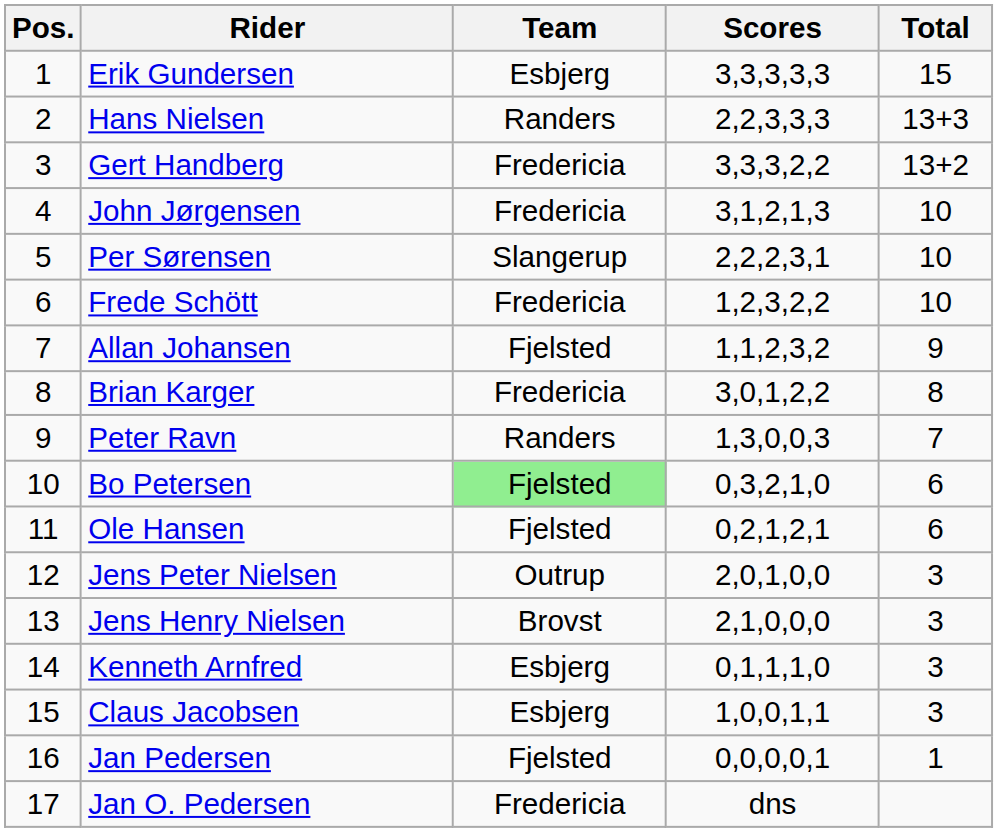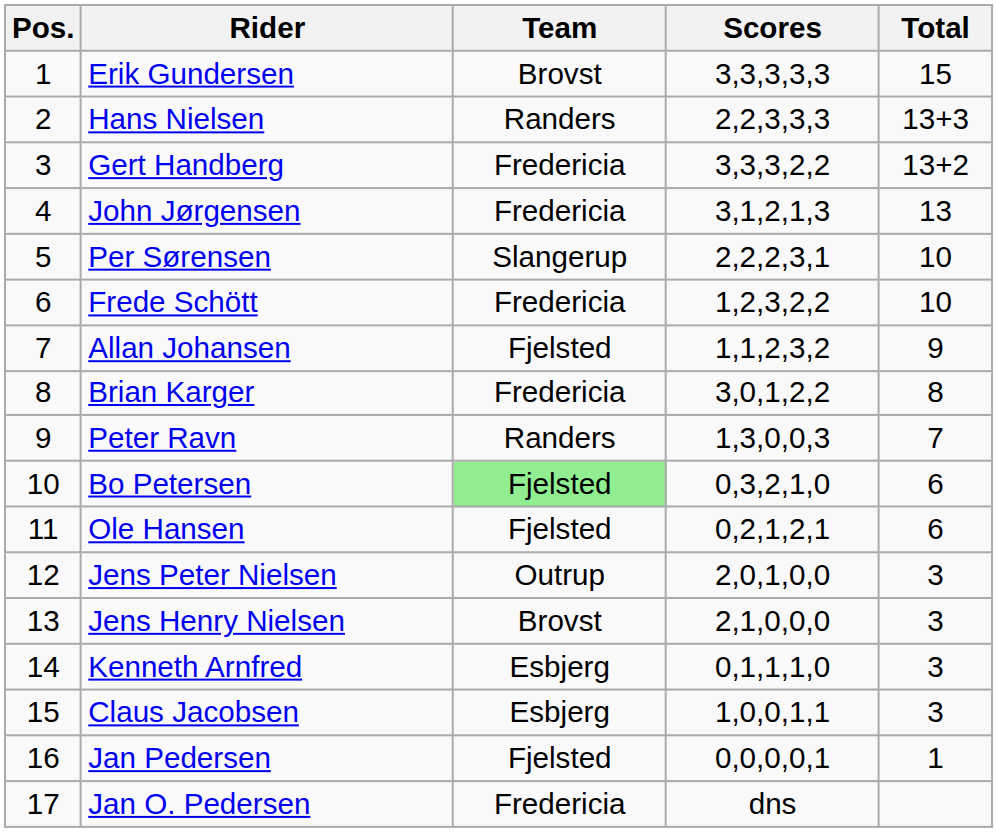 <table class=wikitable style="font-size:93%;">
 <tr>
 <th width=25px>Pos.</th>
 <th width=180px>Rider</th>
 <th width=100px>Team</th>
 <th width=100px>Scores</th>
 <th width=50px>Total</th>
 </tr>
 <tr align=center>
 <td>1</td>
 <td align=left><a href='#'>Erik Gundersen</a></td>
-<td>Esbjerg</td>
+<td>Brovst</td>
 <td>3,3,3,3,3</td>
 <td>15</td>
 </tr>
 <tr align=center>
 <td>2</td>
 <td align=left><a href='#'>Hans Nielsen</a></td>
 <td>Randers</td>
 <td>2,2,3,3,3</td>
 <td>13+3</td>
 </tr>
 <tr align=center>
 <td>3</td>
 <td align=left><a href='#'>Gert Handberg</a></td>
 <td>Fredericia</td>
 <td>3,3,3,2,2</td>
 <td>13+2</td>
 </tr>
 <tr align=center>
 <td>4</td>
 <td align=left><a href='#'>John Jørgensen</a></td>
 <td>Fredericia</td>
 <td>3,1,2,1,3</td>
-<td>10</td>
+<td>13</td>
 </tr>
 <tr align=center>
 <td>5</td>
 <td align=left><a href='#'>Per Sørensen</a></td>
 <td>Slangerup</td>
 <td>2,2,2,3,1</td>
 <td>10</td>
 </tr>
 <tr align=center>
 <td>6</td>
 <td align=left><a href='#'>Frede Schött</a></td>
 <td>Fredericia</td>
 <td>1,2,3,2,2</td>
 <td>10</td>
 </tr>
 <tr align=center>
 <td>7</td>
 <td align=left><a href='#'>Allan Johansen</a></td>
 <td>Fjelsted</td>
 <td>1,1,2,3,2</td>
 <td>9</td>
 </tr>
 <tr align=center>
 <td>8</td>
 <td align=left><a href='#'>Brian Karger</a></td>
 <td>Fredericia</td>
 <td>3,0,1,2,2</td>
 <td>8</td>
 </tr>
 <tr align=center>
 <td>9</td>
 <td align=left><a href='#'>Peter Ravn</a></td>
 <td>Randers</td>
 <td>1,3,0,0,3</td>
 <td>7</td>
 </tr>
 <tr align=center>
 <td>10</td>
 <td align=left><a href='#'>Bo Petersen</a></td>
 <td style="background: lightgreen;">Fjelsted</td>
 <td>0,3,2,1,0</td>
 <td>6</td>
 </tr>
 <tr align=center>
 <td>11</td>
 <td align=left><a href='#'>Ole Hansen</a></td>
 <td>Fjelsted</td>
 <td>0,2,1,2,1</td>
 <td>6</td>
 </tr>
 <tr align=center>
 <td>12</td>
 <td align=left><a href='#'>Jens Peter Nielsen</a></td>
 <td>Outrup</td>
 <td>2,0,1,0,0</td>
 <td>3</td>
 </tr>
 <tr align=center>
 <td>13</td>
 <td align=left><a href='#'>Jens Henry Nielsen</a></td>
 <td>Brovst</td>
 <td>2,1,0,0,0</td>
 <td>3</td>
 </tr>
 <tr align=center>
 <td>14</td>
 <td align=left><a href='#'>Kenneth Arnfred</a></td>
 <td>Esbjerg</td>
 <td>0,1,1,1,0</td>
 <td>3</td>
 </tr>
 <tr align=center>
 <td>15</td>
 <td align=left><a href='#'>Claus Jacobsen</a></td>
 <td>Esbjerg</td>
 <td>1,0,0,1,1</td>
 <td>3</td>
 </tr>
 <tr align=center>
 <td>16</td>
 <td align=left><a href='#'>Jan Pedersen</a></td>
 <td>Fjelsted</td>
 <td>0,0,0,0,1</td>
 <td>1</td>
 </tr>
 <tr align=center>
 <td>17</td>
 <td align=left><a href='#'>Jan O. Pedersen</a></td>
 <td>Fredericia</td>
 <td>dns</td>
 <td></td>
 </tr>
 </table>
